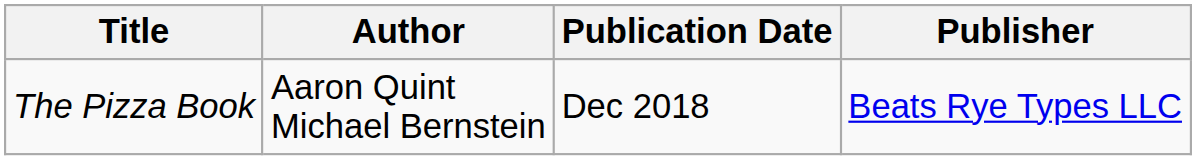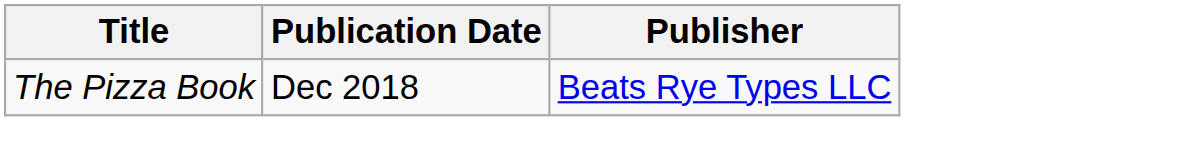 <table class="wikitable">
 <tr>
 <th>Title</th>
-<th>Author</th>
 <th>Publication Date</th>
 <th>Publisher</th>
 </tr>
 <tr>
 <td><em>The Pizza Book</em></td>
-<td>Aaron Quint<br>Michael Bernstein</td>
 <td>Dec 2018</td>
 <td><a href='#'>Beats Rye Types LLC</a></td>
 </tr>
 </table>
